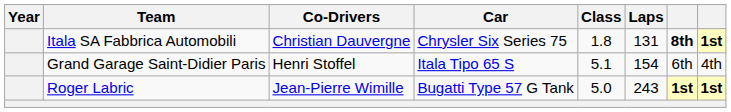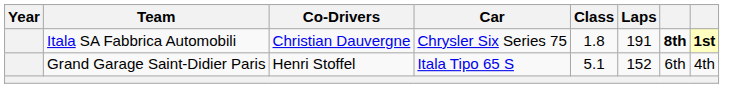 <table class="wikitable" style="text-align:center; font-size:90%">
 <tr>
 <th>Year</th>
 <th>Team</th>
 <th>Co-Drivers</th>
 <th>Car</th>
 <th>Class</th>
 <th>Laps</th>
 <th></th>
 <th></th>
 </tr>
 <tr>
 <th></th>
 <td align=left nowrap> <a href='#'>Itala</a> SA Fabbrica Automobili</td>
 <td align=left nowrap> <a href='#'>Christian Dauvergne</a></td>
 <td align=left nowrap><a href='#'>Chrysler Six</a> Series 75</td>
 <td>1.8</td>
-<td>131</td>
+<td>191</td>
 <td><strong>8th</strong></td>
 <td style="background:#ffffbf;"><strong>1st</strong></td>
 </tr>
 <tr>
 <th></th>
 <td align=left nowrap> Grand Garage Saint-Didier Paris</td>
 <td align=left nowrap> Henri Stoffel</td>
 <td align=left nowrap><a href='#'>Itala Tipo 65 S</a></td>
 <td>5.1</td>
-<td>154</td>
+<td>152</td>
 <td>6th</td>
 <td>4th</td>
-</tr>
-<tr>
-<th></th>
-<td align=left nowrap> <a href='#'>Roger Labric</a></td>
-<td align=left nowrap> <a href='#'>Jean-Pierre Wimille</a></td>
-<td align=left nowrap><a href='#'>Bugatti Type 57</a> G Tank</td>
-<td>5.0</td>
-<td>243</td>
-<td style="background:#ffffbf;"><strong>1st</strong></td>
-<td style="background:#ffffbf;"><strong>1st</strong></td>
 </tr>
 <tr>
 <th colspan="8"></th>
 </tr>
 </table>
